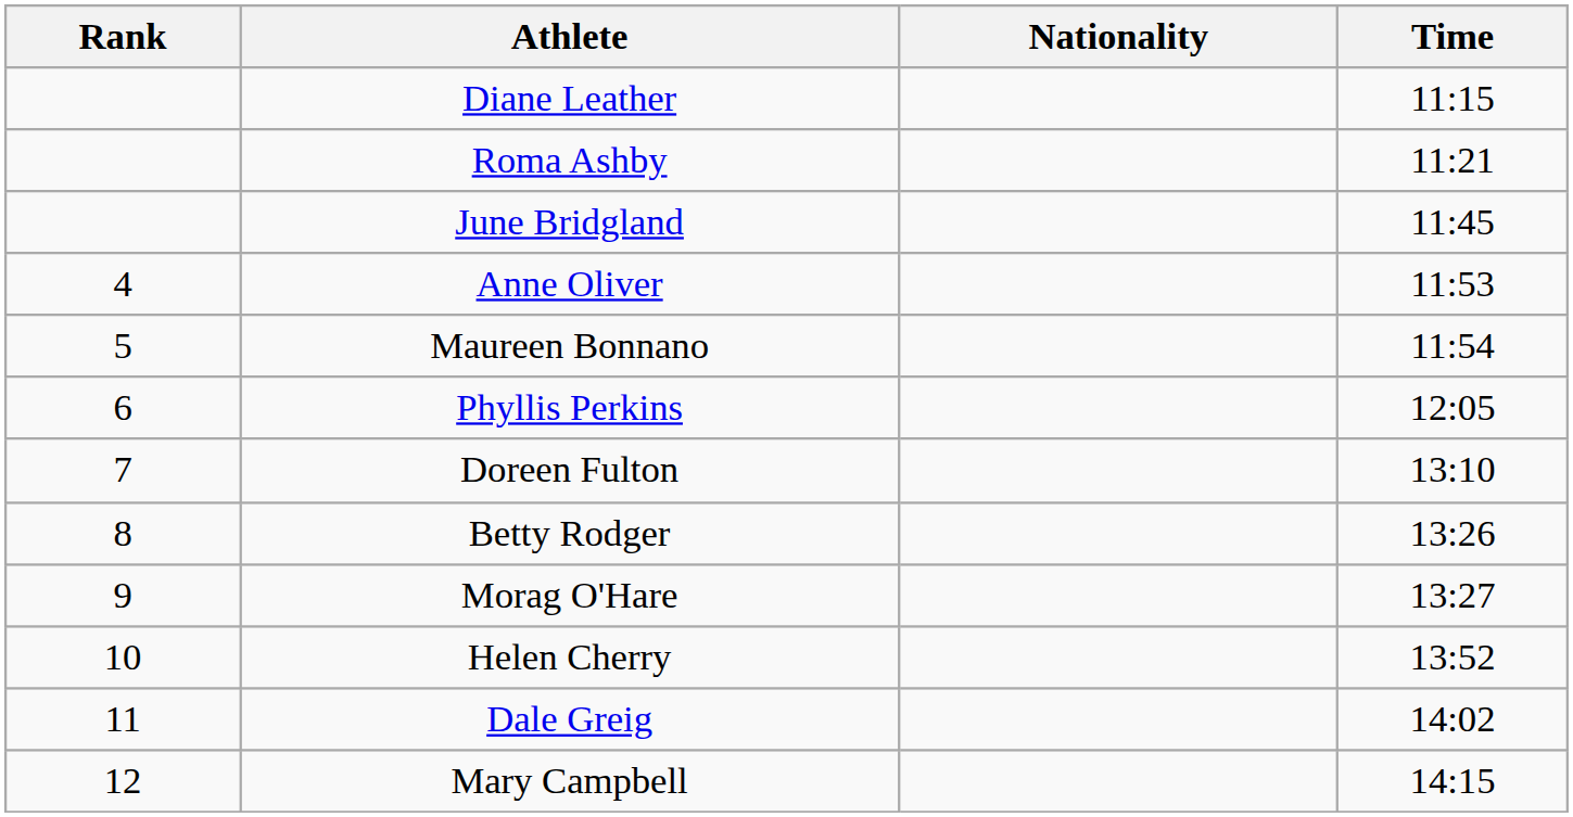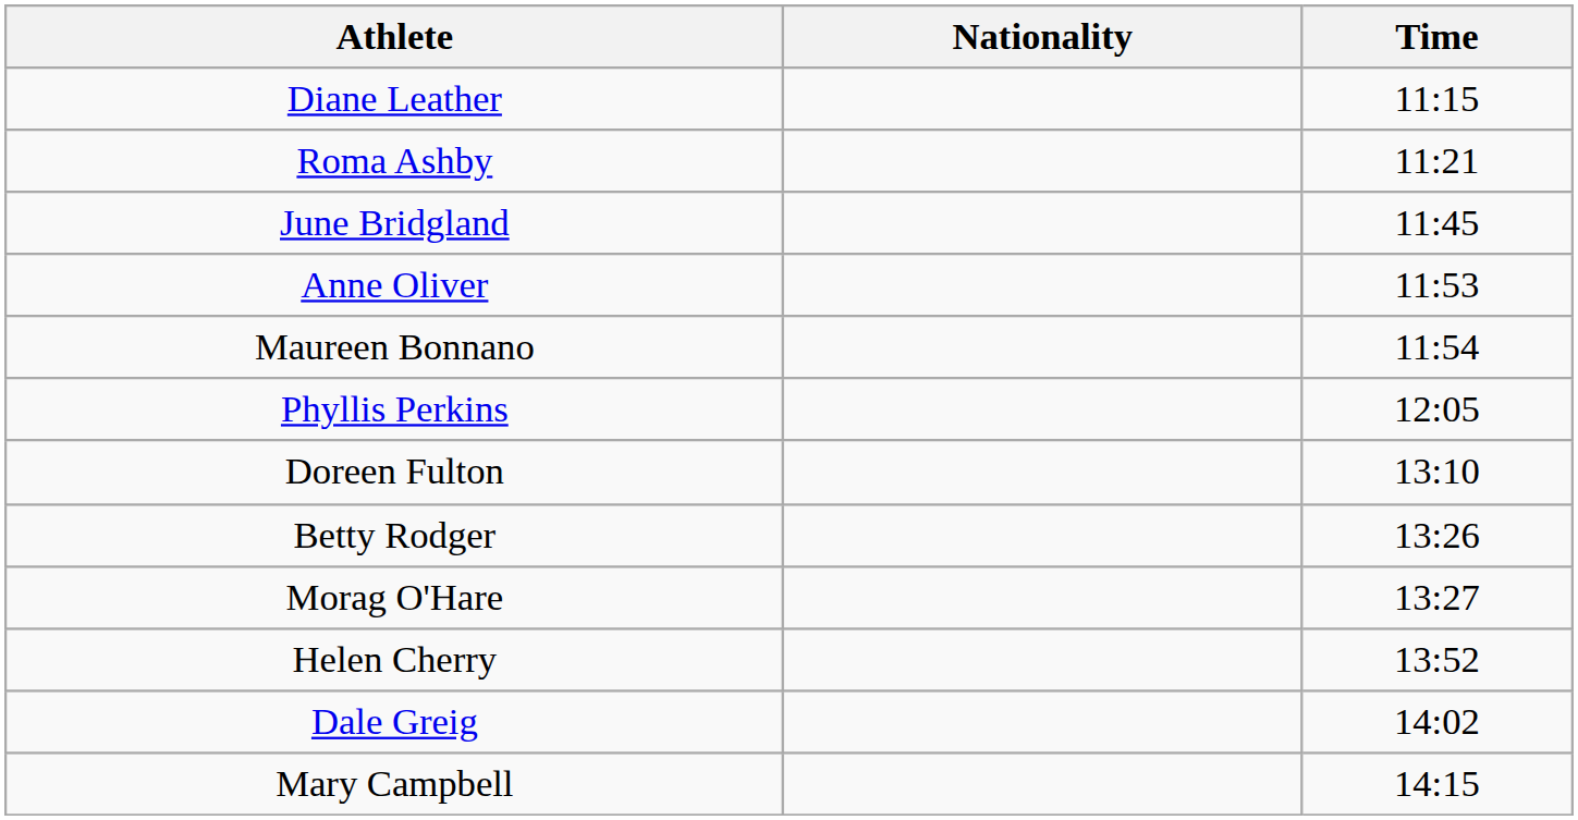 <table class="wikitable sortable" style=" text-align:center; font-size:95%;" width="50%">
 <tr>
-<th>Rank</th>
 <th>Athlete</th>
 <th>Nationality</th>
 <th>Time</th>
 </tr>
 <tr>
-<td align=center></td>
 <td><a href='#'>Diane Leather</a></td>
 <td></td>
 <td>11:15</td>
 </tr>
 <tr>
-<td align=center></td>
 <td><a href='#'>Roma Ashby</a></td>
 <td></td>
 <td>11:21</td>
 </tr>
 <tr>
-<td align=center></td>
 <td><a href='#'>June Bridgland</a></td>
 <td></td>
 <td>11:45</td>
 </tr>
 <tr>
-<td align=center>4</td>
 <td><a href='#'>Anne Oliver</a></td>
 <td></td>
 <td>11:53</td>
 </tr>
 <tr>
-<td align=center>5</td>
 <td>Maureen Bonnano</td>
 <td></td>
 <td>11:54</td>
 </tr>
 <tr>
-<td align=center>6</td>
 <td><a href='#'>Phyllis Perkins</a></td>
 <td></td>
 <td>12:05</td>
 </tr>
 <tr>
-<td align=center>7</td>
 <td>Doreen Fulton</td>
 <td></td>
 <td>13:10</td>
 </tr>
 <tr>
-<td align=center>8</td>
 <td>Betty Rodger</td>
 <td></td>
 <td>13:26</td>
 </tr>
 <tr>
-<td align=center>9</td>
 <td>Morag O'Hare</td>
 <td></td>
 <td>13:27</td>
 </tr>
 <tr>
-<td align=center>10</td>
 <td>Helen Cherry</td>
 <td></td>
 <td>13:52</td>
 </tr>
 <tr>
-<td align=center>11</td>
 <td><a href='#'>Dale Greig</a></td>
 <td></td>
 <td>14:02</td>
 </tr>
 <tr>
-<td align=center>12</td>
 <td>Mary Campbell</td>
 <td></td>
 <td>14:15</td>
 </tr>
 </table>
